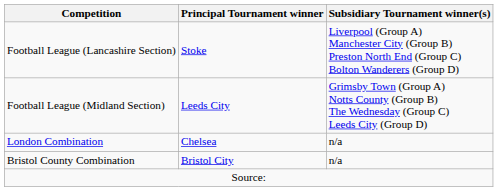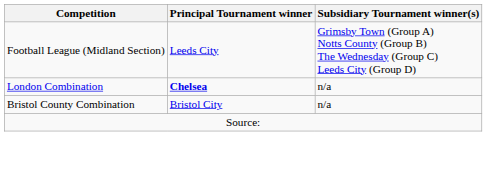 <table class="wikitable">
 <tr>
 <th>Competition</th>
 <th>Principal Tournament winner</th>
 <th>Subsidiary Tournament winner(s)</th>
-</tr>
-<tr>
-<td>Football League (Lancashire Section)</td>
-<td><a href='#'>Stoke</a></td>
-<td><a href='#'>Liverpool</a> (Group A)<br><a href='#'>Manchester City</a> (Group B)<br><a href='#'>Preston North End</a> (Group C)<br><a href='#'>Bolton Wanderers</a> (Group D)</td>
 </tr>
 <tr>
 <td>Football League (Midland Section)</td>
 <td><a href='#'>Leeds City</a></td>
 <td><a href='#'>Grimsby Town</a> (Group A)<br><a href='#'>Notts County</a> (Group B)<br><a href='#'>The Wednesday</a> (Group C)<br><a href='#'>Leeds City</a> (Group D)</td>
 </tr>
 <tr>
 <td><a href='#'>London Combination</a></td>
-<td><a href='#'>Chelsea</a></td>
+<td><strong><a href='#'>Chelsea</a></strong></td>
 <td>n/a</td>
 </tr>
 <tr>
 <td>Bristol County Combination</td>
 <td><a href='#'>Bristol City</a></td>
 <td>n/a</td>
 </tr>
 <tr>
 <td colspan="3" style="text-align:center">Source:</td>
 </tr>
 </table>
